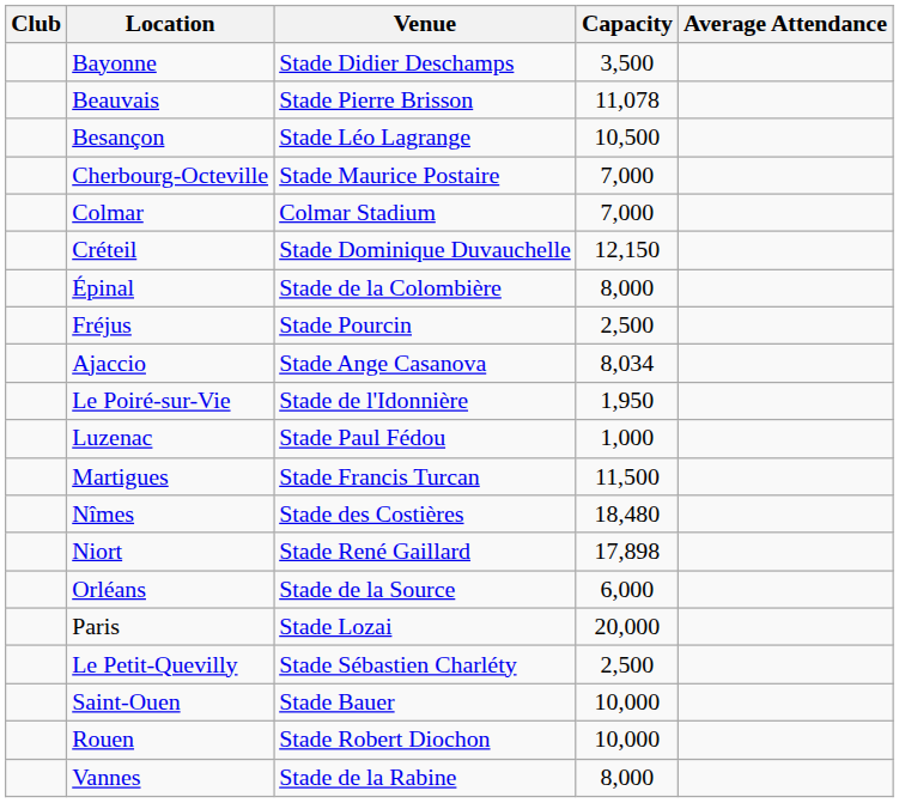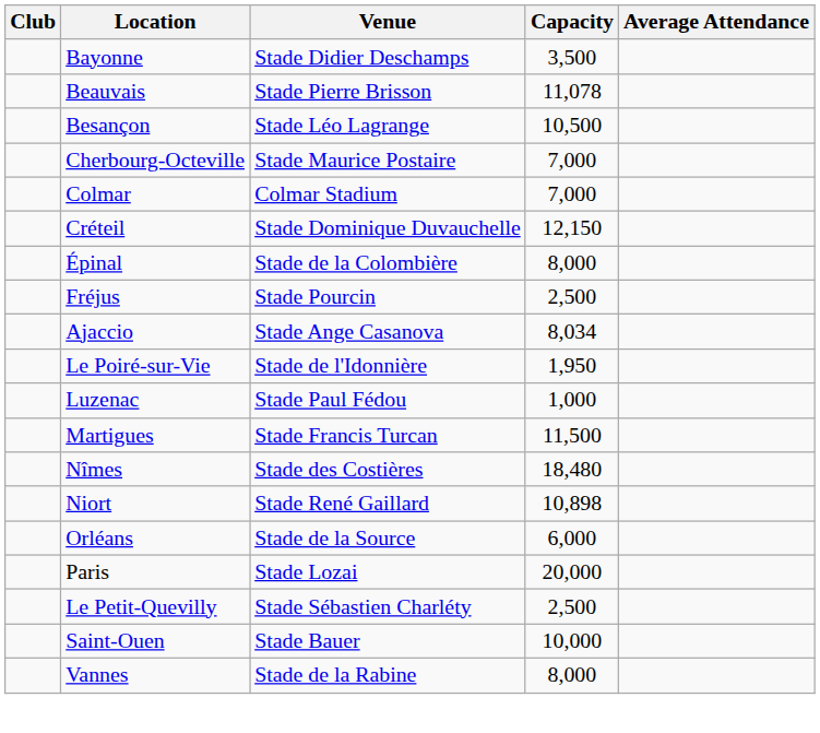 <table class="wikitable sortable">
 <tr>
 <th>Club</th>
 <th>Location</th>
 <th>Venue</th>
 <th>Capacity</th>
 <th>Average Attendance</th>
 </tr>
 <tr>
 <td></td>
 <td><a href='#'>Bayonne</a></td>
 <td><a href='#'>Stade Didier Deschamps</a></td>
 <td align="center">3,500</td>
 <td align="center"></td>
 </tr>
 <tr>
 <td></td>
 <td><a href='#'>Beauvais</a></td>
 <td><a href='#'>Stade Pierre Brisson</a></td>
 <td align="center">11,078</td>
 <td align="center"></td>
 </tr>
 <tr>
 <td></td>
 <td><a href='#'>Besançon</a></td>
 <td><a href='#'>Stade Léo Lagrange</a></td>
 <td align="center">10,500</td>
 <td align="center"></td>
 </tr>
 <tr>
 <td></td>
 <td><a href='#'>Cherbourg-Octeville</a></td>
 <td><a href='#'>Stade Maurice Postaire</a></td>
 <td align="center">7,000</td>
 <td align="center"></td>
 </tr>
 <tr>
 <td></td>
 <td><a href='#'>Colmar</a></td>
 <td><a href='#'>Colmar Stadium</a></td>
 <td align="center">7,000</td>
 <td align="center"></td>
 </tr>
 <tr>
 <td></td>
 <td><a href='#'>Créteil</a></td>
 <td><a href='#'>Stade Dominique Duvauchelle</a></td>
 <td align="center">12,150</td>
 <td align="center"></td>
 </tr>
 <tr>
 <td></td>
 <td><a href='#'>Épinal</a></td>
 <td><a href='#'>Stade de la Colombière</a></td>
 <td align="center">8,000</td>
 <td align="center"></td>
 </tr>
 <tr>
 <td></td>
 <td><a href='#'>Fréjus</a></td>
 <td><a href='#'>Stade Pourcin</a></td>
 <td align="center">2,500</td>
 <td align="center"></td>
 </tr>
 <tr>
 <td></td>
 <td><a href='#'>Ajaccio</a></td>
 <td><a href='#'>Stade Ange Casanova</a></td>
 <td align="center">8,034</td>
 <td align="center"></td>
 </tr>
 <tr>
 <td></td>
 <td><a href='#'>Le Poiré-sur-Vie</a></td>
 <td><a href='#'>Stade de l'Idonnière</a></td>
 <td align="center">1,950</td>
 <td align="center"></td>
 </tr>
 <tr>
 <td></td>
 <td><a href='#'>Luzenac</a></td>
 <td><a href='#'>Stade Paul Fédou</a></td>
 <td align="center">1,000</td>
 <td align="center"></td>
 </tr>
 <tr>
 <td></td>
 <td><a href='#'>Martigues</a></td>
 <td><a href='#'>Stade Francis Turcan</a></td>
 <td align="center">11,500</td>
 <td align="center"></td>
 </tr>
 <tr>
 <td></td>
 <td><a href='#'>Nîmes</a></td>
 <td><a href='#'>Stade des Costières</a></td>
 <td align="center">18,480</td>
 <td align="center"></td>
 </tr>
 <tr>
 <td></td>
 <td><a href='#'>Niort</a></td>
 <td><a href='#'>Stade René Gaillard</a></td>
-<td align="center">17,898</td>
+<td align="center">10,898</td>
 <td align="center"></td>
 </tr>
 <tr>
 <td></td>
 <td><a href='#'>Orléans</a></td>
 <td><a href='#'>Stade de la Source</a></td>
 <td align="center">6,000</td>
 <td align="center"></td>
 </tr>
 <tr>
 <td></td>
 <td>Paris</td>
 <td><a href='#'>Stade Lozai</a></td>
 <td align="center">20,000</td>
 <td align="center"></td>
 </tr>
 <tr>
 <td></td>
 <td><a href='#'>Le Petit-Quevilly</a></td>
 <td><a href='#'>Stade Sébastien Charléty</a></td>
 <td align="center">2,500</td>
 <td align="center"></td>
 </tr>
 <tr>
 <td></td>
 <td><a href='#'>Saint-Ouen</a></td>
 <td><a href='#'>Stade Bauer</a></td>
 <td align="center">10,000</td>
 <td align="center"></td>
 </tr>
 <tr>
 <td></td>
-<td><a href='#'>Rouen</a></td>
-<td><a href='#'>Stade Robert Diochon</a></td>
-<td align="center">10,000</td>
-<td align="center"></td>
-</tr>
-<tr>
-<td></td>
 <td><a href='#'>Vannes</a></td>
 <td><a href='#'>Stade de la Rabine</a></td>
 <td align="center">8,000</td>
 <td align="center"></td>
 </tr>
 </table>
